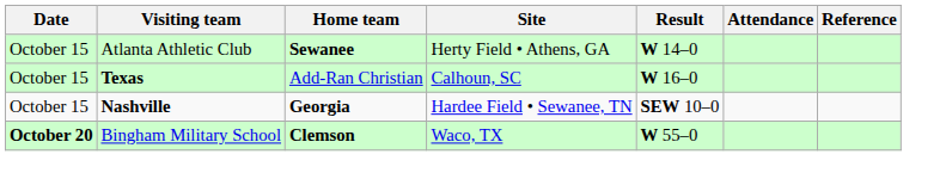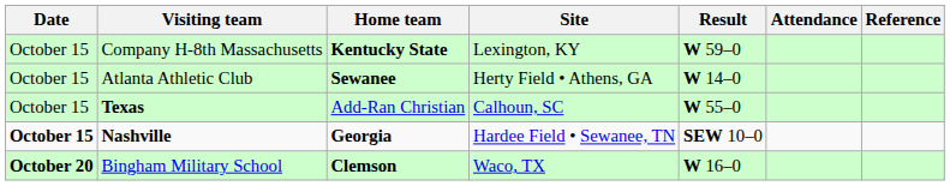 <table class="wikitable" style="font-size:95%;">
 <tr>
 <th>Date</th>
 <th>Visiting team</th>
 <th>Home team</th>
 <th>Site</th>
 <th>Result</th>
 <th>Attendance</th>
 <th class="unsortable">Reference</th>
+</tr>
+<tr bgcolor=ccffcc>
+<td>October 15</td>
+<td>Company H-8th Massachusetts</td>
+<td><strong>Kentucky State</strong></td>
+<td>Lexington, KY</td>
+<td><strong>W</strong> 59–0</td>
+<td></td>
+<td></td>
 </tr>
 <tr bgcolor=ccffcc>
 <td>October 15</td>
 <td>Atlanta Athletic Club</td>
 <td><strong>Sewanee</strong></td>
 <td>Herty Field • Athens, GA</td>
 <td><strong>W</strong> 14–0</td>
 <td></td>
 <td></td>
 </tr>
 <tr bgcolor=ccffcc>
 <td>October 15</td>
 <td><strong>Texas</strong></td>
 <td><a href='#'>Add-Ran Christian</a></td>
 <td><a href='#'>Calhoun, SC</a></td>
-<td><strong>W</strong> 16–0</td>
+<td><strong>W</strong> 55–0</td>
 <td></td>
 <td></td>
 </tr>
 <tr bgcolor=>
-<td>October 15</td>
+<td><strong>October 15</strong></td>
 <td><strong>Nashville</strong></td>
 <td><strong>Georgia</strong></td>
 <td><a href='#'>Hardee Field</a> • <a href='#'>Sewanee, TN</a></td>
 <td><strong>SEW</strong> 10–0</td>
 <td></td>
 <td></td>
 </tr>
 <tr bgcolor=ccffcc>
 <td><strong>October 20</strong></td>
 <td><a href='#'>Bingham Military School</a></td>
 <td><strong>Clemson</strong></td>
 <td><a href='#'>Waco, TX</a></td>
-<td><strong>W</strong> 55–0</td>
+<td><strong>W</strong> 16–0</td>
 <td></td>
 <td></td>
 </tr>
 </table>
